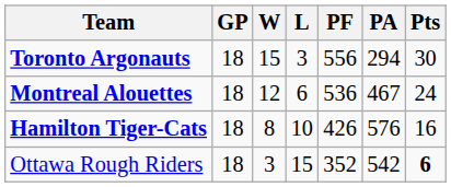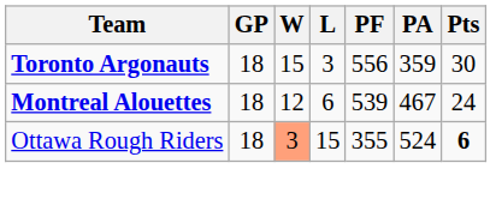 <table class="wikitable" style="float:left; margin-right:1em">
 <tr>
 <th>Team</th>
 <th>GP</th>
 <th>W</th>
 <th>L</th>
 <th>PF</th>
 <th>PA</th>
 <th>Pts</th>
 </tr>
 <tr align="center">
 <td align="left"><strong><a href='#'>Toronto Argonauts</a></strong></td>
 <td>18</td>
 <td>15</td>
 <td>3</td>
 <td>556</td>
-<td>294</td>
+<td>359</td>
 <td>30</td>
 </tr>
 <tr align="center">
 <td align="left"><strong><a href='#'>Montreal Alouettes</a></strong></td>
 <td>18</td>
 <td>12</td>
 <td>6</td>
-<td>536</td>
+<td>539</td>
 <td>467</td>
 <td>24</td>
 </tr>
 <tr align="center">
-<td align="left"><strong><a href='#'>Hamilton Tiger-Cats</a></strong></td>
-<td>18</td>
-<td>8</td>
-<td>10</td>
-<td>426</td>
-<td>576</td>
-<td>16</td>
-</tr>
-<tr align="center">
 <td align="left"><a href='#'>Ottawa Rough Riders</a></td>
 <td>18</td>
-<td>3</td>
+<td style="background: lightsalmon;">3</td>
 <td>15</td>
-<td>352</td>
-<td>542</td>
+<td>355</td>
+<td>524</td>
 <td><strong>6</strong></td>
 </tr>
 </table>
